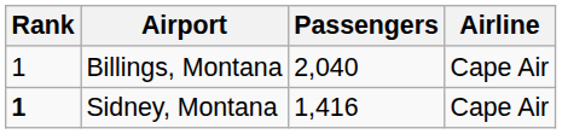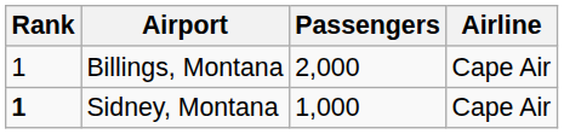 <table class="wikitable">
 <tr>
 <th>Rank</th>
 <th>Airport</th>
 <th>Passengers</th>
 <th>Airline</th>
 </tr>
 <tr>
 <td>1</td>
 <td>Billings, Montana</td>
-<td>2,040</td>
+<td>2,000</td>
 <td>Cape Air</td>
 </tr>
 <tr>
 <td><strong>1</strong></td>
 <td>Sidney, Montana</td>
-<td>1,416</td>
+<td>1,000</td>
 <td>Cape Air</td>
 </tr>
 </table>
